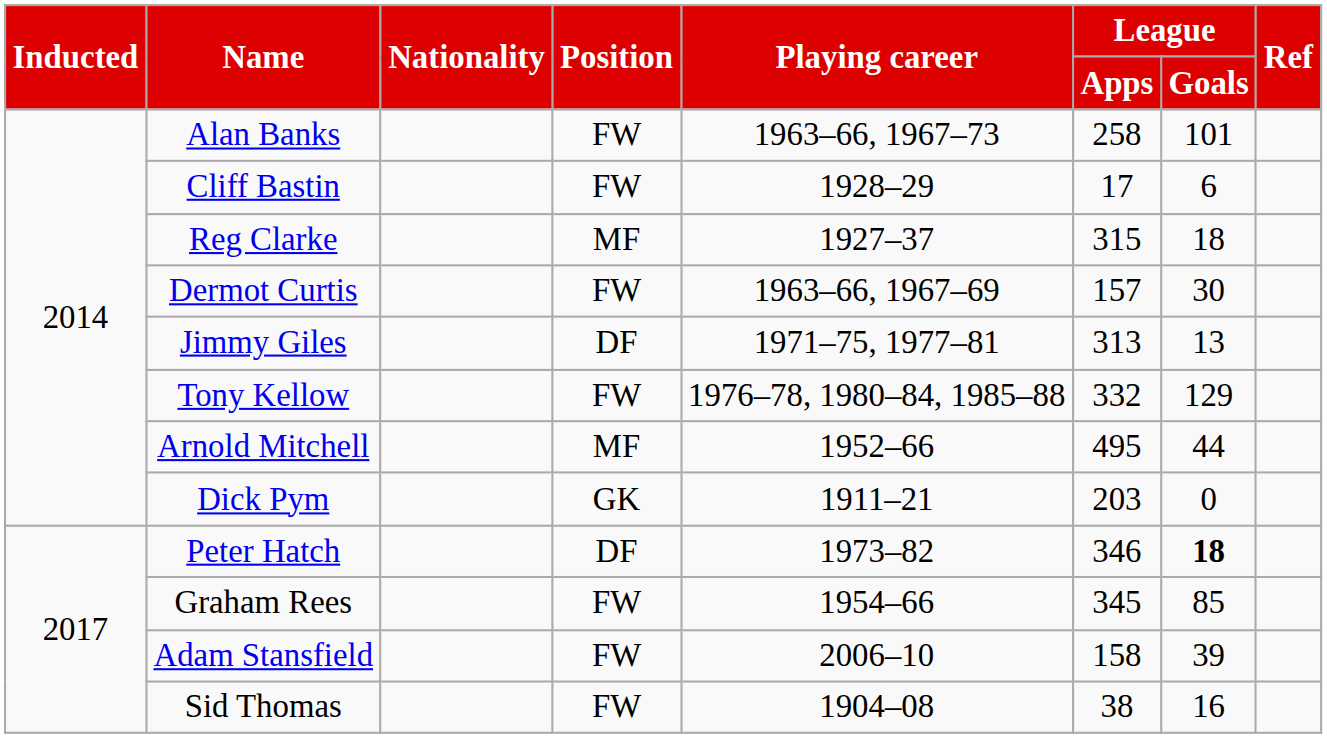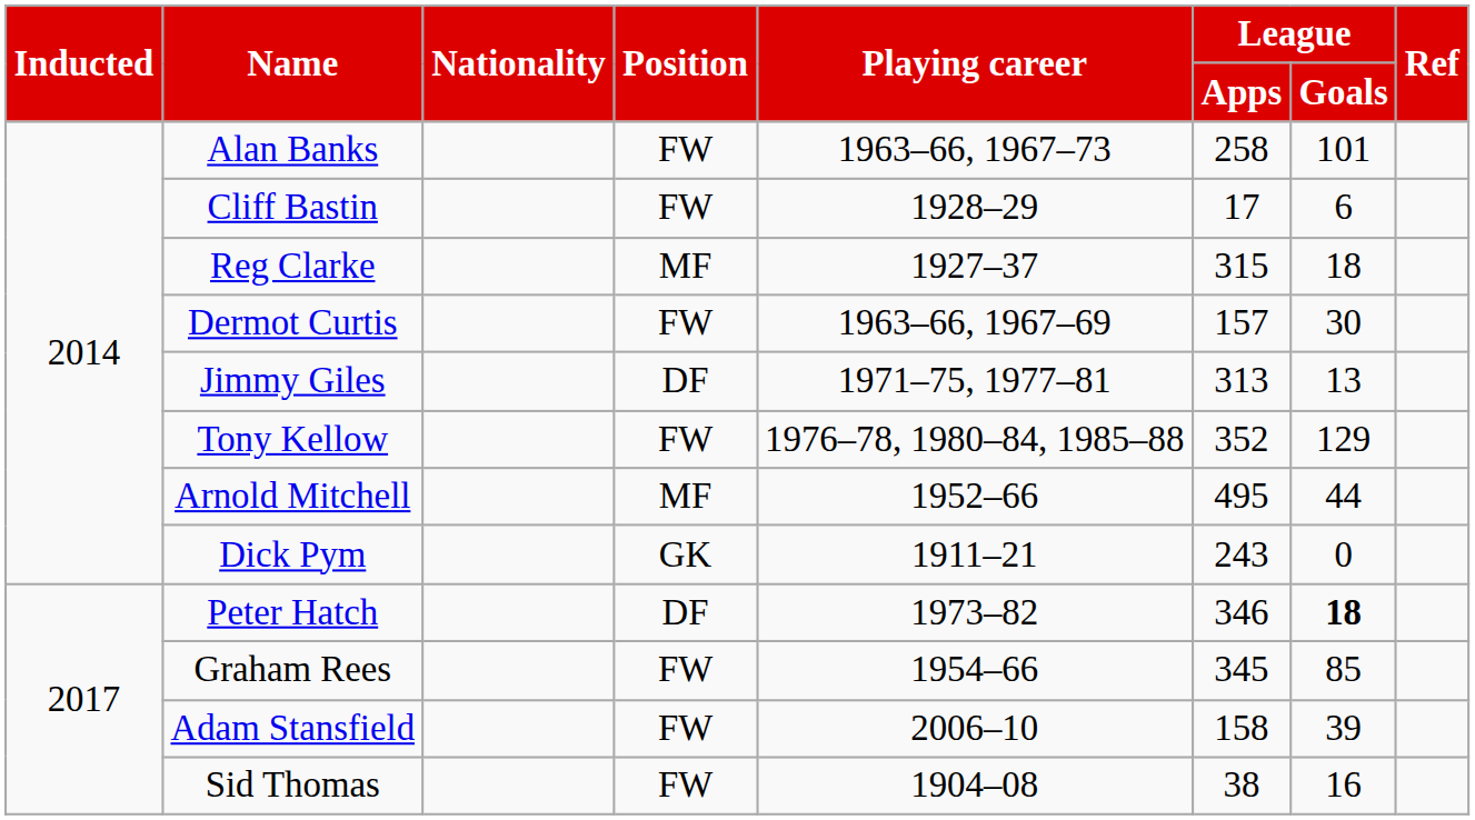 <table class="wikitable" style="text-align: center">
 <tr>
 <th rowspan="2" style="background-color:#DD0000; color:white;;" scope="col">Inducted</th>
 <th rowspan="2" style="background-color:#DD0000; color:white;;" scope="col">Name</th>
 <th rowspan="2" style="background-color:#DD0000; color:white;;" scope="col">Nationality</th>
 <th rowspan="2" style="background-color:#DD0000; color:white;;" scope="col">Position</th>
 <th rowspan="2" style="background-color:#DD0000; color:white;;" scope="col">Playing career</th>
 <th colspan="2" style="background-color:#DD0000; color:white;;" scope="col">League</th>
 <th rowspan="2" style="background-color:#DD0000; color:white;;" scope="col">Ref</th>
 </tr>
 <tr>
 <th style="background-color:#DD0000; color:white;;">Apps</th>
 <th style="background-color:#DD0000; color:white;;">Goals</th>
 </tr>
 <tr>
 <td rowspan="8">2014</td>
 <td><a href='#'>Alan Banks</a></td>
 <td></td>
 <td>FW</td>
 <td>1963–66, 1967–73</td>
 <td>258</td>
 <td>101</td>
 <td><br></td>
 </tr>
 <tr>
 <td><a href='#'>Cliff Bastin</a></td>
 <td></td>
 <td>FW</td>
 <td>1928–29</td>
 <td>17</td>
 <td>6</td>
 <td><br></td>
 </tr>
 <tr>
 <td><a href='#'>Reg Clarke</a></td>
 <td></td>
 <td>MF</td>
 <td>1927–37</td>
 <td>315</td>
 <td>18</td>
 <td><br></td>
 </tr>
 <tr>
 <td><a href='#'>Dermot Curtis</a></td>
 <td></td>
 <td>FW</td>
 <td>1963–66, 1967–69</td>
 <td>157</td>
 <td>30</td>
 <td><br></td>
 </tr>
 <tr>
 <td><a href='#'>Jimmy Giles</a></td>
 <td></td>
 <td>DF</td>
 <td>1971–75, 1977–81</td>
 <td>313</td>
 <td>13</td>
 <td><br></td>
 </tr>
 <tr>
 <td><a href='#'>Tony Kellow</a></td>
 <td></td>
 <td>FW</td>
 <td>1976–78, 1980–84, 1985–88</td>
-<td>332</td>
+<td>352</td>
 <td>129</td>
 <td><br></td>
 </tr>
 <tr>
 <td><a href='#'>Arnold Mitchell</a></td>
 <td></td>
 <td>MF</td>
 <td>1952–66</td>
 <td>495</td>
 <td>44</td>
 <td><br></td>
 </tr>
 <tr>
 <td><a href='#'>Dick Pym</a></td>
 <td></td>
 <td>GK</td>
 <td>1911–21</td>
-<td>203</td>
+<td>243</td>
 <td>0</td>
 <td><br></td>
 </tr>
 <tr>
 <td rowspan="4">2017</td>
 <td><a href='#'>Peter Hatch</a></td>
 <td></td>
 <td>DF</td>
 <td>1973–82</td>
 <td>346</td>
 <td><strong>18</strong></td>
 <td><br></td>
 </tr>
 <tr>
 <td>Graham Rees</td>
 <td></td>
 <td>FW</td>
 <td>1954–66</td>
 <td>345</td>
 <td>85</td>
 <td><br></td>
 </tr>
 <tr>
 <td><a href='#'>Adam Stansfield</a></td>
 <td></td>
 <td>FW</td>
 <td>2006–10</td>
 <td>158</td>
 <td>39</td>
 <td><br></td>
 </tr>
 <tr>
 <td>Sid Thomas</td>
 <td></td>
 <td>FW</td>
 <td>1904–08</td>
 <td>38</td>
 <td>16</td>
 <td><br></td>
 </tr>
 </table>
